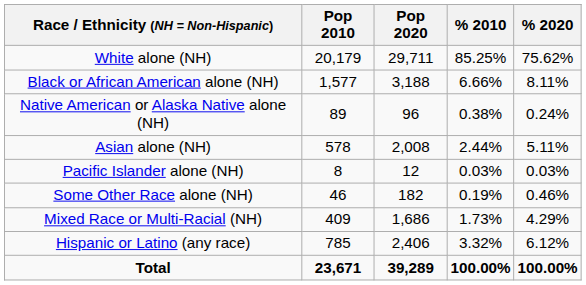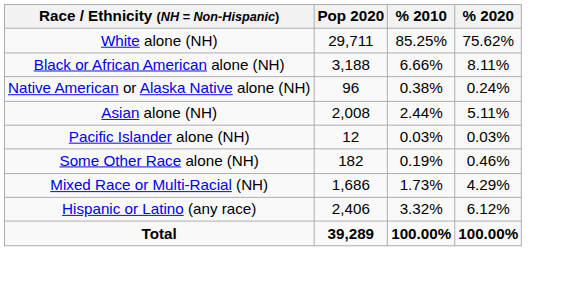 <table class="wikitable" style="text-align:center;">
 <tr>
 <th>Race / Ethnicity <small>(<em>NH = Non-Hispanic</em>)</small></th>
-<th>Pop 2010</th>
 <th>Pop 2020</th>
 <th>% 2010</th>
 <th>% 2020</th>
 </tr>
 <tr>
 <td><a href='#'>White</a> alone (NH)</td>
-<td>20,179</td>
 <td>29,711</td>
 <td>85.25%</td>
 <td>75.62%</td>
 </tr>
 <tr>
 <td><a href='#'>Black or African American</a> alone (NH)</td>
-<td>1,577</td>
 <td>3,188</td>
 <td>6.66%</td>
 <td>8.11%</td>
 </tr>
 <tr>
 <td><a href='#'>Native American</a> or <a href='#'>Alaska Native</a> alone (NH)</td>
-<td>89</td>
 <td>96</td>
 <td>0.38%</td>
 <td>0.24%</td>
 </tr>
 <tr>
 <td><a href='#'>Asian</a> alone (NH)</td>
-<td>578</td>
 <td>2,008</td>
 <td>2.44%</td>
 <td>5.11%</td>
 </tr>
 <tr>
 <td><a href='#'>Pacific Islander</a> alone (NH)</td>
-<td>8</td>
 <td>12</td>
 <td>0.03%</td>
 <td>0.03%</td>
 </tr>
 <tr>
 <td><a href='#'>Some Other Race</a> alone (NH)</td>
-<td>46</td>
 <td>182</td>
 <td>0.19%</td>
 <td>0.46%</td>
 </tr>
 <tr>
 <td><a href='#'>Mixed Race or Multi-Racial</a> (NH)</td>
-<td>409</td>
 <td>1,686</td>
 <td>1.73%</td>
 <td>4.29%</td>
 </tr>
 <tr>
 <td><a href='#'>Hispanic or Latino</a> (any race)</td>
-<td>785</td>
 <td>2,406</td>
 <td>3.32%</td>
 <td>6.12%</td>
 </tr>
 <tr>
 <td><strong>Total</strong></td>
-<td><strong>23,671</strong></td>
 <td><strong>39,289</strong></td>
 <td><strong>100.00%</strong></td>
 <td><strong>100.00%</strong></td>
 </tr>
 </table>
